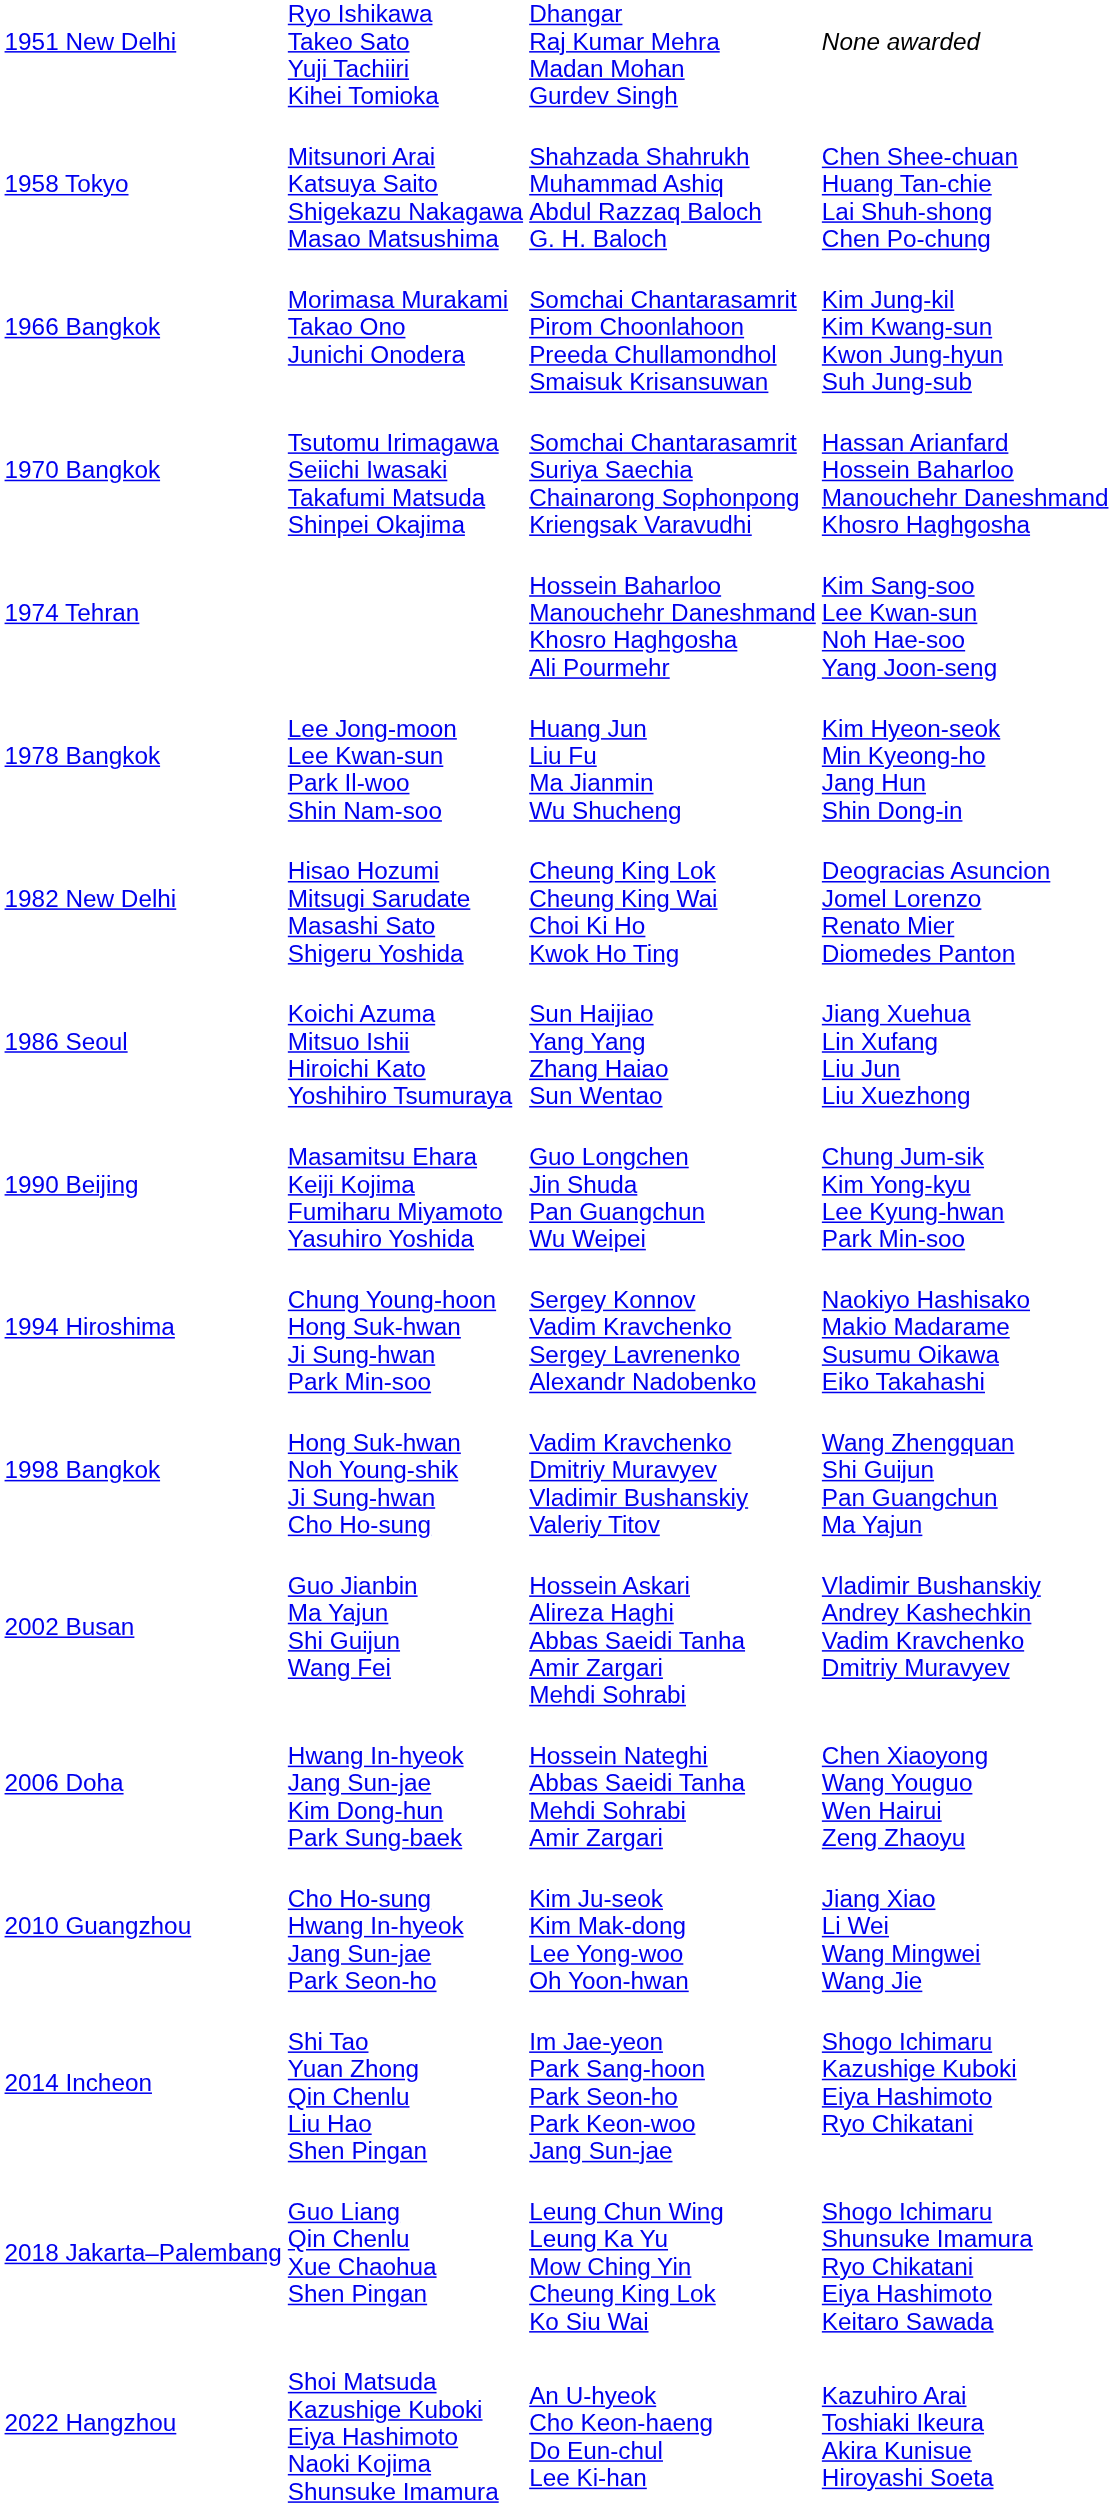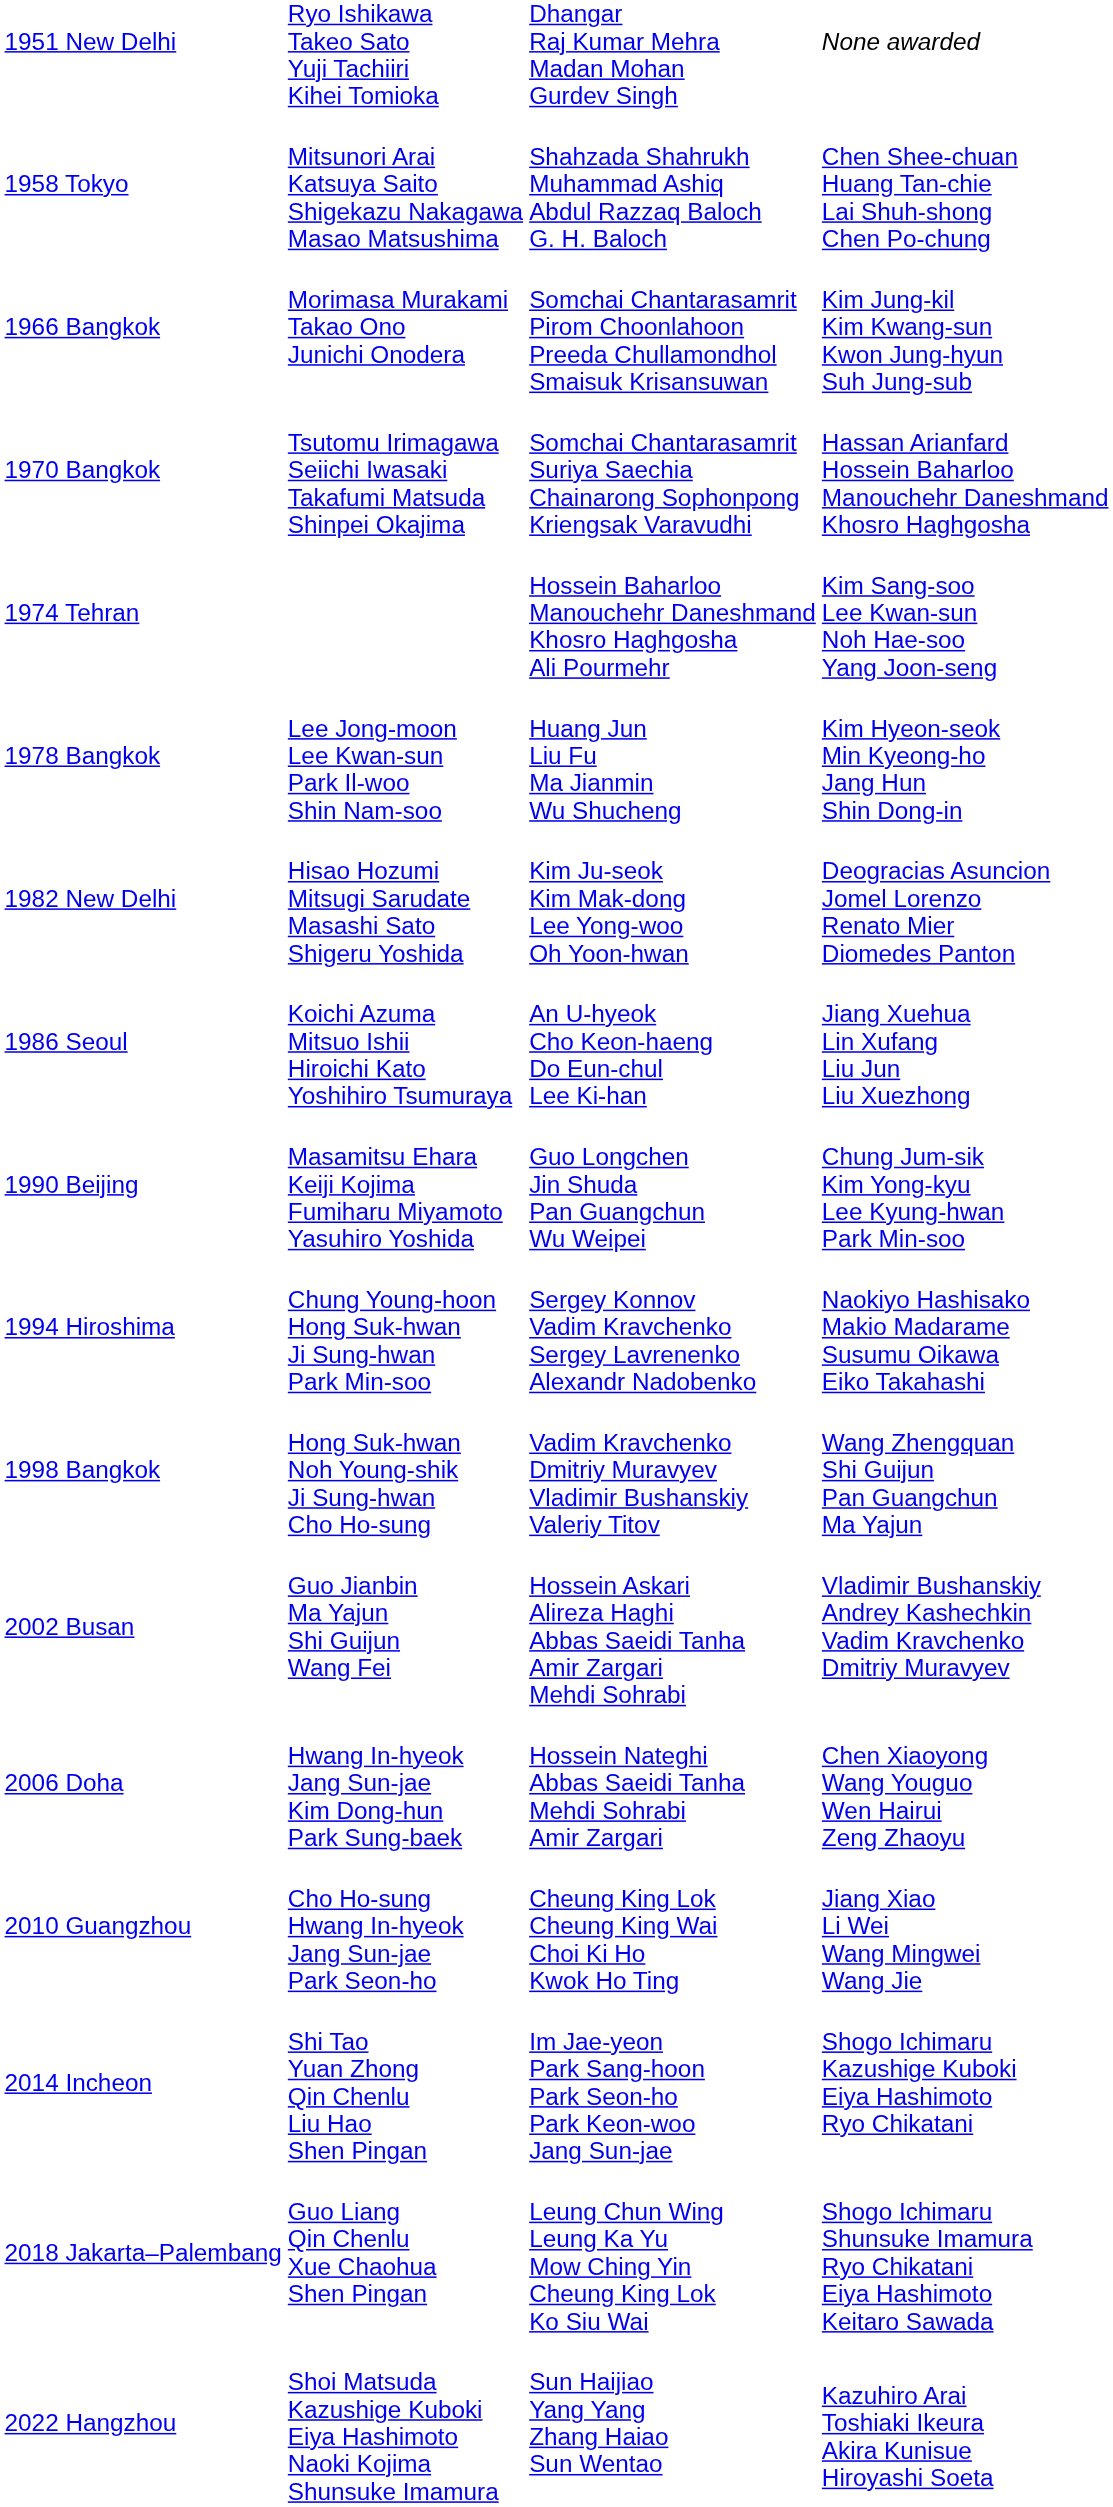 <table>
 <tr>
 <td><a href='#'>1951 New Delhi</a></td>
 <td><br><a href='#'>Ryo Ishikawa</a><br><a href='#'>Takeo Sato</a><br><a href='#'>Yuji Tachiiri</a><br><a href='#'>Kihei Tomioka</a></td>
 <td><br><a href='#'>Dhangar</a><br><a href='#'>Raj Kumar Mehra</a><br><a href='#'>Madan Mohan</a><br><a href='#'>Gurdev Singh</a></td>
 <td><em>None awarded</em></td>
 </tr>
 <tr>
 <td><a href='#'>1958 Tokyo</a></td>
 <td><br><a href='#'>Mitsunori Arai</a><br><a href='#'>Katsuya Saito</a><br><a href='#'>Shigekazu Nakagawa</a><br><a href='#'>Masao Matsushima</a></td>
 <td><br><a href='#'>Shahzada Shahrukh</a><br><a href='#'>Muhammad Ashiq</a><br><a href='#'>Abdul Razzaq Baloch</a><br><a href='#'>G. H. Baloch</a></td>
 <td><br><a href='#'>Chen Shee-chuan</a><br><a href='#'>Huang Tan-chie</a><br><a href='#'>Lai Shuh-shong</a><br><a href='#'>Chen Po-chung</a></td>
 </tr>
 <tr>
 <td><a href='#'>1966 Bangkok</a></td>
 <td valign=top><br><a href='#'>Morimasa Murakami</a><br><a href='#'>Takao Ono</a><br><a href='#'>Junichi Onodera</a></td>
 <td><br><a href='#'>Somchai Chantarasamrit</a><br><a href='#'>Pirom Choonlahoon</a><br><a href='#'>Preeda Chullamondhol</a><br><a href='#'>Smaisuk Krisansuwan</a></td>
 <td><br><a href='#'>Kim Jung-kil</a><br><a href='#'>Kim Kwang-sun</a><br><a href='#'>Kwon Jung-hyun</a><br><a href='#'>Suh Jung-sub</a></td>
 </tr>
 <tr>
 <td><a href='#'>1970 Bangkok</a></td>
 <td><br><a href='#'>Tsutomu Irimagawa</a><br><a href='#'>Seiichi Iwasaki</a><br><a href='#'>Takafumi Matsuda</a><br><a href='#'>Shinpei Okajima</a></td>
 <td><br><a href='#'>Somchai Chantarasamrit</a><br><a href='#'>Suriya Saechia</a><br><a href='#'>Chainarong Sophonpong</a><br><a href='#'>Kriengsak Varavudhi</a></td>
 <td><br><a href='#'>Hassan Arianfard</a><br><a href='#'>Hossein Baharloo</a><br><a href='#'>Manouchehr Daneshmand</a><br><a href='#'>Khosro Haghgosha</a></td>
 </tr>
 <tr>
 <td><a href='#'>1974 Tehran</a></td>
 <td valign=top></td>
 <td><br><a href='#'>Hossein Baharloo</a><br><a href='#'>Manouchehr Daneshmand</a><br><a href='#'>Khosro Haghgosha</a><br><a href='#'>Ali Pourmehr</a></td>
 <td><br><a href='#'>Kim Sang-soo</a><br><a href='#'>Lee Kwan-sun</a><br><a href='#'>Noh Hae-soo</a><br><a href='#'>Yang Joon-seng</a></td>
 </tr>
 <tr>
 <td><a href='#'>1978 Bangkok</a></td>
 <td><br><a href='#'>Lee Jong-moon</a><br><a href='#'>Lee Kwan-sun</a><br><a href='#'>Park Il-woo</a><br><a href='#'>Shin Nam-soo</a></td>
 <td><br><a href='#'>Huang Jun</a><br><a href='#'>Liu Fu</a><br><a href='#'>Ma Jianmin</a><br><a href='#'>Wu Shucheng</a></td>
 <td valign=top><br><a href='#'>Kim Hyeon-seok</a><br><a href='#'>Min Kyeong-ho</a><br><a href='#'>Jang Hun</a><br><a href='#'>Shin Dong-in</a></td>
 </tr>
 <tr>
 <td><a href='#'>1982 New Delhi</a></td>
 <td><br><a href='#'>Hisao Hozumi</a><br><a href='#'>Mitsugi Sarudate</a><br><a href='#'>Masashi Sato</a><br><a href='#'>Shigeru Yoshida</a></td>
-<td><br><a href='#'>Cheung King Lok</a><br><a href='#'>Cheung King Wai</a><br><a href='#'>Choi Ki Ho</a><br><a href='#'>Kwok Ho Ting</a></td>
+<td><br><a href='#'>Kim Ju-seok</a><br><a href='#'>Kim Mak-dong</a><br><a href='#'>Lee Yong-woo</a><br><a href='#'>Oh Yoon-hwan</a></td>
 <td><br><a href='#'>Deogracias Asuncion</a><br><a href='#'>Jomel Lorenzo</a><br><a href='#'>Renato Mier</a><br><a href='#'>Diomedes Panton</a></td>
 </tr>
 <tr>
 <td><a href='#'>1986 Seoul</a></td>
 <td><br><a href='#'>Koichi Azuma</a><br><a href='#'>Mitsuo Ishii</a><br><a href='#'>Hiroichi Kato</a><br><a href='#'>Yoshihiro Tsumuraya</a></td>
-<td valign=top><br><a href='#'>Sun Haijiao</a><br><a href='#'>Yang Yang</a><br><a href='#'>Zhang Haiao</a><br><a href='#'>Sun Wentao</a></td>
+<td><br><a href='#'>An U-hyeok</a><br><a href='#'>Cho Keon-haeng</a><br><a href='#'>Do Eun-chul</a><br><a href='#'>Lee Ki-han</a></td>
 <td><br><a href='#'>Jiang Xuehua</a><br><a href='#'>Lin Xufang</a><br><a href='#'>Liu Jun</a><br><a href='#'>Liu Xuezhong</a></td>
 </tr>
 <tr>
 <td><a href='#'>1990 Beijing</a></td>
 <td><br><a href='#'>Masamitsu Ehara</a><br><a href='#'>Keiji Kojima</a><br><a href='#'>Fumiharu Miyamoto</a><br><a href='#'>Yasuhiro Yoshida</a></td>
 <td><br><a href='#'>Guo Longchen</a><br><a href='#'>Jin Shuda</a><br><a href='#'>Pan Guangchun</a><br><a href='#'>Wu Weipei</a></td>
 <td><br><a href='#'>Chung Jum-sik</a><br><a href='#'>Kim Yong-kyu</a><br><a href='#'>Lee Kyung-hwan</a><br><a href='#'>Park Min-soo</a></td>
 </tr>
 <tr>
 <td><a href='#'>1994 Hiroshima</a></td>
 <td><br><a href='#'>Chung Young-hoon</a><br><a href='#'>Hong Suk-hwan</a><br><a href='#'>Ji Sung-hwan</a><br><a href='#'>Park Min-soo</a></td>
 <td><br><a href='#'>Sergey Konnov</a><br><a href='#'>Vadim Kravchenko</a><br><a href='#'>Sergey Lavrenenko</a><br><a href='#'>Alexandr Nadobenko</a></td>
 <td><br><a href='#'>Naokiyo Hashisako</a><br><a href='#'>Makio Madarame</a><br><a href='#'>Susumu Oikawa</a><br><a href='#'>Eiko Takahashi</a></td>
 </tr>
 <tr>
 <td><a href='#'>1998 Bangkok</a></td>
 <td><br><a href='#'>Hong Suk-hwan</a><br><a href='#'>Noh Young-shik</a><br><a href='#'>Ji Sung-hwan</a><br><a href='#'>Cho Ho-sung</a></td>
 <td><br><a href='#'>Vadim Kravchenko</a><br><a href='#'>Dmitriy Muravyev</a><br><a href='#'>Vladimir Bushanskiy</a><br><a href='#'>Valeriy Titov</a></td>
 <td><br><a href='#'>Wang Zhengquan</a><br><a href='#'>Shi Guijun</a><br><a href='#'>Pan Guangchun</a><br><a href='#'>Ma Yajun</a></td>
 </tr>
 <tr>
 <td><a href='#'>2002 Busan</a></td>
 <td valign=top><br><a href='#'>Guo Jianbin</a><br><a href='#'>Ma Yajun</a><br><a href='#'>Shi Guijun</a><br><a href='#'>Wang Fei</a></td>
 <td><br><a href='#'>Hossein Askari</a><br><a href='#'>Alireza Haghi</a><br><a href='#'>Abbas Saeidi Tanha</a><br><a href='#'>Amir Zargari</a><br><a href='#'>Mehdi Sohrabi</a></td>
 <td valign=top><br><a href='#'>Vladimir Bushanskiy</a><br><a href='#'>Andrey Kashechkin</a><br><a href='#'>Vadim Kravchenko</a><br><a href='#'>Dmitriy Muravyev</a></td>
 </tr>
 <tr>
 <td><a href='#'>2006 Doha</a></td>
 <td><br><a href='#'>Hwang In-hyeok</a><br><a href='#'>Jang Sun-jae</a><br><a href='#'>Kim Dong-hun</a><br><a href='#'>Park Sung-baek</a></td>
 <td><br><a href='#'>Hossein Nateghi</a><br><a href='#'>Abbas Saeidi Tanha</a><br><a href='#'>Mehdi Sohrabi</a><br><a href='#'>Amir Zargari</a></td>
 <td><br><a href='#'>Chen Xiaoyong</a><br><a href='#'>Wang Youguo</a><br><a href='#'>Wen Hairui</a><br><a href='#'>Zeng Zhaoyu</a></td>
 </tr>
 <tr>
 <td><a href='#'>2010 Guangzhou</a></td>
 <td><br><a href='#'>Cho Ho-sung</a><br><a href='#'>Hwang In-hyeok</a><br><a href='#'>Jang Sun-jae</a><br><a href='#'>Park Seon-ho</a></td>
-<td><br><a href='#'>Kim Ju-seok</a><br><a href='#'>Kim Mak-dong</a><br><a href='#'>Lee Yong-woo</a><br><a href='#'>Oh Yoon-hwan</a></td>
+<td><br><a href='#'>Cheung King Lok</a><br><a href='#'>Cheung King Wai</a><br><a href='#'>Choi Ki Ho</a><br><a href='#'>Kwok Ho Ting</a></td>
 <td><br><a href='#'>Jiang Xiao</a><br><a href='#'>Li Wei</a><br><a href='#'>Wang Mingwei</a><br><a href='#'>Wang Jie</a></td>
 </tr>
 <tr>
 <td><a href='#'>2014 Incheon</a></td>
 <td><br><a href='#'>Shi Tao</a><br><a href='#'>Yuan Zhong</a><br><a href='#'>Qin Chenlu</a><br><a href='#'>Liu Hao</a><br><a href='#'>Shen Pingan</a></td>
 <td><br><a href='#'>Im Jae-yeon</a><br><a href='#'>Park Sang-hoon</a><br><a href='#'>Park Seon-ho</a><br><a href='#'>Park Keon-woo</a><br><a href='#'>Jang Sun-jae</a></td>
 <td valign=top><br><a href='#'>Shogo Ichimaru</a><br><a href='#'>Kazushige Kuboki</a><br><a href='#'>Eiya Hashimoto</a><br><a href='#'>Ryo Chikatani</a></td>
 </tr>
 <tr>
 <td><a href='#'>2018 Jakarta–Palembang</a></td>
 <td valign=top><br><a href='#'>Guo Liang</a><br><a href='#'>Qin Chenlu</a><br><a href='#'>Xue Chaohua</a><br><a href='#'>Shen Pingan</a></td>
 <td><br><a href='#'>Leung Chun Wing</a><br><a href='#'>Leung Ka Yu</a><br><a href='#'>Mow Ching Yin</a><br><a href='#'>Cheung King Lok</a><br><a href='#'>Ko Siu Wai</a></td>
 <td><br><a href='#'>Shogo Ichimaru</a><br><a href='#'>Shunsuke Imamura</a><br><a href='#'>Ryo Chikatani</a><br><a href='#'>Eiya Hashimoto</a><br><a href='#'>Keitaro Sawada</a></td>
 </tr>
 <tr>
 <td><a href='#'>2022 Hangzhou</a></td>
 <td><br><a href='#'>Shoi Matsuda</a><br><a href='#'>Kazushige Kuboki</a><br><a href='#'>Eiya Hashimoto</a><br><a href='#'>Naoki Kojima</a><br><a href='#'>Shunsuke Imamura</a></td>
-<td><br><a href='#'>An U-hyeok</a><br><a href='#'>Cho Keon-haeng</a><br><a href='#'>Do Eun-chul</a><br><a href='#'>Lee Ki-han</a></td>
+<td valign=top><br><a href='#'>Sun Haijiao</a><br><a href='#'>Yang Yang</a><br><a href='#'>Zhang Haiao</a><br><a href='#'>Sun Wentao</a></td>
 <td><br><a href='#'>Kazuhiro Arai</a><br><a href='#'>Toshiaki Ikeura</a><br><a href='#'>Akira Kunisue</a><br><a href='#'>Hiroyashi Soeta</a></td>
 </tr>
 </table>
